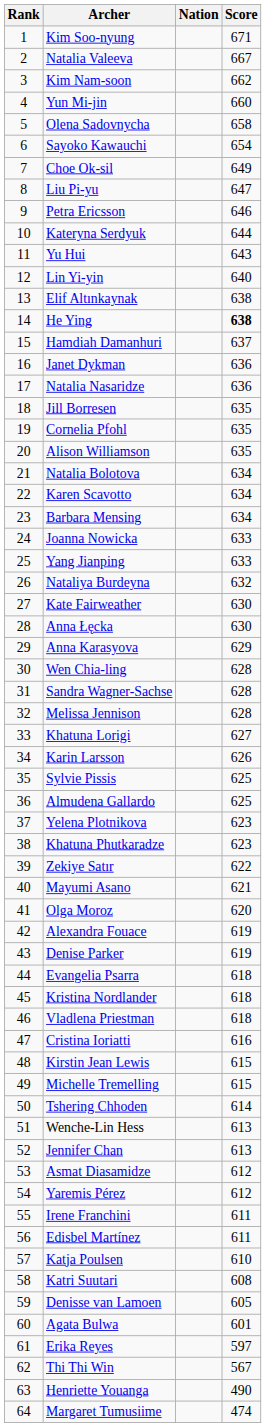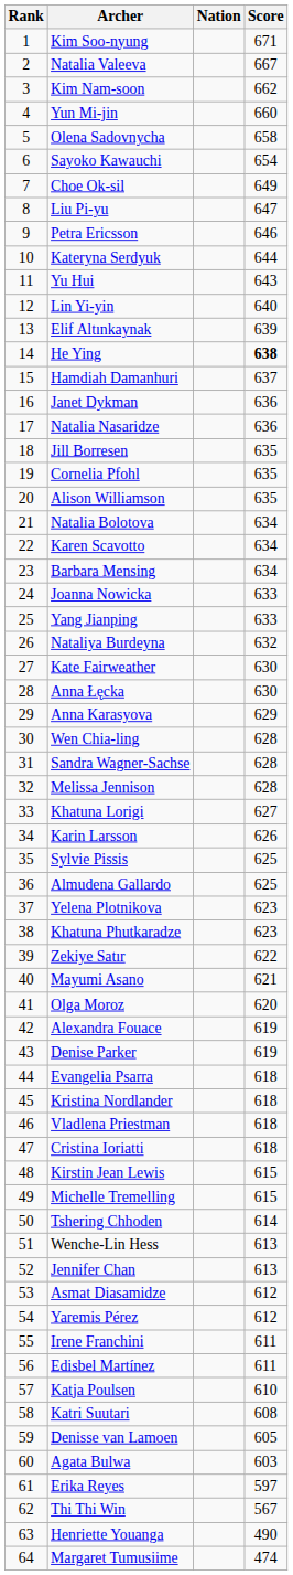 <table class="wikitable sortable" style="text-align:center">
 <tr>
 <th>Rank</th>
 <th>Archer</th>
 <th>Nation</th>
 <th>Score</th>
 </tr>
 <tr>
 <td>1</td>
 <td align=left><a href='#'>Kim Soo-nyung</a></td>
 <td align=left></td>
 <td>671</td>
 </tr>
 <tr>
 <td>2</td>
 <td align=left><a href='#'>Natalia Valeeva</a></td>
 <td align=left></td>
 <td>667</td>
 </tr>
 <tr>
 <td>3</td>
 <td align=left><a href='#'>Kim Nam-soon</a></td>
 <td align=left></td>
 <td>662</td>
 </tr>
 <tr>
 <td>4</td>
 <td align=left><a href='#'>Yun Mi-jin</a></td>
 <td align=left></td>
 <td>660</td>
 </tr>
 <tr>
 <td>5</td>
 <td align=left><a href='#'>Olena Sadovnycha</a></td>
 <td align=left></td>
 <td>658</td>
 </tr>
 <tr>
 <td>6</td>
 <td align=left><a href='#'>Sayoko Kawauchi</a></td>
 <td align=left></td>
 <td>654</td>
 </tr>
 <tr>
 <td>7</td>
 <td align=left><a href='#'>Choe Ok-sil</a></td>
 <td align=left></td>
 <td>649</td>
 </tr>
 <tr>
 <td>8</td>
 <td align=left><a href='#'>Liu Pi-yu</a></td>
 <td align=left></td>
 <td>647</td>
 </tr>
 <tr>
 <td>9</td>
 <td align=left><a href='#'>Petra Ericsson</a></td>
 <td align=left></td>
 <td>646</td>
 </tr>
 <tr>
 <td>10</td>
 <td align=left><a href='#'>Kateryna Serdyuk</a></td>
 <td align=left></td>
 <td>644</td>
 </tr>
 <tr>
 <td>11</td>
 <td align=left><a href='#'>Yu Hui</a></td>
 <td align=left></td>
 <td>643</td>
 </tr>
 <tr>
 <td>12</td>
 <td align=left><a href='#'>Lin Yi-yin</a></td>
 <td align=left></td>
 <td>640</td>
 </tr>
 <tr>
 <td>13</td>
 <td align=left><a href='#'>Elif Altınkaynak</a></td>
 <td align=left></td>
-<td>638</td>
+<td>639</td>
 </tr>
 <tr>
 <td>14</td>
 <td align=left><a href='#'>He Ying</a></td>
 <td align=left></td>
 <td><strong>638</strong></td>
 </tr>
 <tr>
 <td>15</td>
 <td align=left><a href='#'>Hamdiah Damanhuri</a></td>
 <td align=left></td>
 <td>637</td>
 </tr>
 <tr>
 <td>16</td>
 <td align=left><a href='#'>Janet Dykman</a></td>
 <td align=left></td>
 <td>636</td>
 </tr>
 <tr>
 <td>17</td>
 <td align=left><a href='#'>Natalia Nasaridze</a></td>
 <td align=left></td>
 <td>636</td>
 </tr>
 <tr>
 <td>18</td>
 <td align=left><a href='#'>Jill Borresen</a></td>
 <td align=left></td>
 <td>635</td>
 </tr>
 <tr>
 <td>19</td>
 <td align=left><a href='#'>Cornelia Pfohl</a></td>
 <td align=left></td>
 <td>635</td>
 </tr>
 <tr>
 <td>20</td>
 <td align=left><a href='#'>Alison Williamson</a></td>
 <td align=left></td>
 <td>635</td>
 </tr>
 <tr>
 <td>21</td>
 <td align=left><a href='#'>Natalia Bolotova</a></td>
 <td align=left></td>
 <td>634</td>
 </tr>
 <tr>
 <td>22</td>
 <td align=left><a href='#'>Karen Scavotto</a></td>
 <td align=left></td>
 <td>634</td>
 </tr>
 <tr>
 <td>23</td>
 <td align=left><a href='#'>Barbara Mensing</a></td>
 <td align=left></td>
 <td>634</td>
 </tr>
 <tr>
 <td>24</td>
 <td align=left><a href='#'>Joanna Nowicka</a></td>
 <td align=left></td>
 <td>633</td>
 </tr>
 <tr>
 <td>25</td>
 <td align=left><a href='#'>Yang Jianping</a></td>
 <td align=left></td>
 <td>633</td>
 </tr>
 <tr>
 <td>26</td>
 <td align=left><a href='#'>Nataliya Burdeyna</a></td>
 <td align=left></td>
 <td>632</td>
 </tr>
 <tr>
 <td>27</td>
 <td align=left><a href='#'>Kate Fairweather</a></td>
 <td align=left></td>
 <td>630</td>
 </tr>
 <tr>
 <td>28</td>
 <td align=left><a href='#'>Anna Łęcka</a></td>
 <td align=left></td>
 <td>630</td>
 </tr>
 <tr>
 <td>29</td>
 <td align=left><a href='#'>Anna Karasyova</a></td>
 <td align=left></td>
 <td>629</td>
 </tr>
 <tr>
 <td>30</td>
 <td align=left><a href='#'>Wen Chia-ling</a></td>
 <td align=left></td>
 <td>628</td>
 </tr>
 <tr>
 <td>31</td>
 <td align=left><a href='#'>Sandra Wagner-Sachse</a></td>
 <td align=left></td>
 <td>628</td>
 </tr>
 <tr>
 <td>32</td>
 <td align=left><a href='#'>Melissa Jennison</a></td>
 <td align=left></td>
 <td>628</td>
 </tr>
 <tr>
 <td>33</td>
 <td align=left><a href='#'>Khatuna Lorigi</a></td>
 <td align=left></td>
 <td>627</td>
 </tr>
 <tr>
 <td>34</td>
 <td align=left><a href='#'>Karin Larsson</a></td>
 <td align=left></td>
 <td>626</td>
 </tr>
 <tr>
 <td>35</td>
 <td align=left><a href='#'>Sylvie Pissis</a></td>
 <td align=left></td>
 <td>625</td>
 </tr>
 <tr>
 <td>36</td>
 <td align=left><a href='#'>Almudena Gallardo</a></td>
 <td align=left></td>
 <td>625</td>
 </tr>
 <tr>
 <td>37</td>
 <td align=left><a href='#'>Yelena Plotnikova</a></td>
 <td align=left></td>
 <td>623</td>
 </tr>
 <tr>
 <td>38</td>
 <td align=left><a href='#'>Khatuna Phutkaradze</a></td>
 <td align=left></td>
 <td>623</td>
 </tr>
 <tr>
 <td>39</td>
 <td align=left><a href='#'>Zekiye Satır</a></td>
 <td align=left></td>
 <td>622</td>
 </tr>
 <tr>
 <td>40</td>
 <td align=left><a href='#'>Mayumi Asano</a></td>
 <td align=left></td>
 <td>621</td>
 </tr>
 <tr>
 <td>41</td>
 <td align=left><a href='#'>Olga Moroz</a></td>
 <td align=left></td>
 <td>620</td>
 </tr>
 <tr>
 <td>42</td>
 <td align=left><a href='#'>Alexandra Fouace</a></td>
 <td align=left></td>
 <td>619</td>
 </tr>
 <tr>
 <td>43</td>
 <td align=left><a href='#'>Denise Parker</a></td>
 <td align=left></td>
 <td>619</td>
 </tr>
 <tr>
 <td>44</td>
 <td align=left><a href='#'>Evangelia Psarra</a></td>
 <td align=left></td>
 <td>618</td>
 </tr>
 <tr>
 <td>45</td>
 <td align=left><a href='#'>Kristina Nordlander</a></td>
 <td align=left></td>
 <td>618</td>
 </tr>
 <tr>
 <td>46</td>
 <td align=left><a href='#'>Vladlena Priestman</a></td>
 <td align=left></td>
 <td>618</td>
 </tr>
 <tr>
 <td>47</td>
 <td align=left><a href='#'>Cristina Ioriatti</a></td>
 <td align=left></td>
-<td>616</td>
+<td>618</td>
 </tr>
 <tr>
 <td>48</td>
 <td align=left><a href='#'>Kirstin Jean Lewis</a></td>
 <td align=left></td>
 <td>615</td>
 </tr>
 <tr>
 <td>49</td>
 <td align=left><a href='#'>Michelle Tremelling</a></td>
 <td align=left></td>
 <td>615</td>
 </tr>
 <tr>
 <td>50</td>
 <td align=left><a href='#'>Tshering Chhoden</a></td>
 <td align=left></td>
 <td>614</td>
 </tr>
 <tr>
 <td>51</td>
 <td align=left>Wenche-Lin Hess</td>
 <td align=left></td>
 <td>613</td>
 </tr>
 <tr>
 <td>52</td>
 <td align=left><a href='#'>Jennifer Chan</a></td>
 <td align=left></td>
 <td>613</td>
 </tr>
 <tr>
 <td>53</td>
 <td align=left><a href='#'>Asmat Diasamidze</a></td>
 <td align=left></td>
 <td>612</td>
 </tr>
 <tr>
 <td>54</td>
 <td align=left><a href='#'>Yaremis Pérez</a></td>
 <td align=left></td>
 <td>612</td>
 </tr>
 <tr>
 <td>55</td>
 <td align=left><a href='#'>Irene Franchini</a></td>
 <td align=left></td>
 <td>611</td>
 </tr>
 <tr>
 <td>56</td>
 <td align=left><a href='#'>Edisbel Martínez</a></td>
 <td align=left></td>
 <td>611</td>
 </tr>
 <tr>
 <td>57</td>
 <td align=left><a href='#'>Katja Poulsen</a></td>
 <td align=left></td>
 <td>610</td>
 </tr>
 <tr>
 <td>58</td>
 <td align=left><a href='#'>Katri Suutari</a></td>
 <td align=left></td>
 <td>608</td>
 </tr>
 <tr>
 <td>59</td>
 <td align=left><a href='#'>Denisse van Lamoen</a></td>
 <td align=left></td>
 <td>605</td>
 </tr>
 <tr>
 <td>60</td>
 <td align=left><a href='#'>Agata Bulwa</a></td>
 <td align=left></td>
-<td>601</td>
+<td>603</td>
 </tr>
 <tr>
 <td>61</td>
 <td align=left><a href='#'>Erika Reyes</a></td>
 <td align=left></td>
 <td>597</td>
 </tr>
 <tr>
 <td>62</td>
 <td align=left><a href='#'>Thi Thi Win</a></td>
 <td align=left></td>
 <td>567</td>
 </tr>
 <tr>
 <td>63</td>
 <td align=left><a href='#'>Henriette Youanga</a></td>
 <td align=left></td>
 <td>490</td>
 </tr>
 <tr>
 <td>64</td>
 <td align=left><a href='#'>Margaret Tumusiime</a></td>
 <td align=left></td>
 <td>474</td>
 </tr>
 </table>
